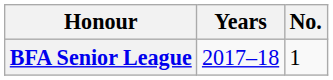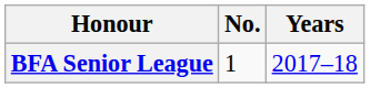 <table class="wikitable plainrowheaders">
 <tr>
 <th scope=col>Honour</th>
+<th scope=col>No.</th>
 <th scope=col>Years</th>
-<th scope=col>No.</th>
 </tr>
 <tr>
 <th scope=row><a href='#'>BFA Senior League</a></th>
+<td>1</td>
 <td><a href='#'>2017–18</a></td>
-<td>1</td>
 </tr>
 </table>
